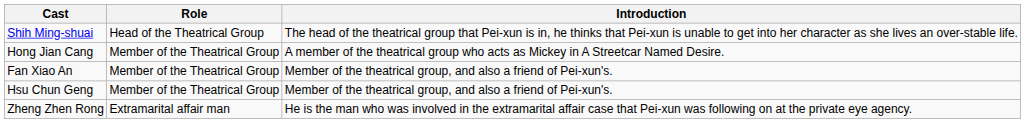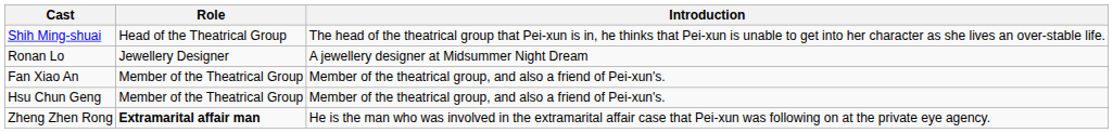 <table class="wikitable">
 <tr>
 <th>Cast</th>
 <th>Role</th>
 <th>Introduction</th>
 </tr>
 <tr>
 <td><a href='#'>Shih Ming-shuai</a></td>
 <td>Head of the Theatrical Group</td>
 <td>The head of the theatrical group that Pei-xun is in, he thinks that Pei-xun is unable to get into her character as she lives an over-stable life.</td>
 </tr>
 <tr>
-<td>Hong Jian Cang</td>
-<td>Member of the Theatrical Group</td>
-<td>A member of the theatrical group who acts as Mickey in A Streetcar Named Desire.</td>
+<td>Ronan Lo</td>
+<td>Jewellery Designer</td>
+<td>A jewellery designer at Midsummer Night Dream</td>
 </tr>
 <tr>
 <td>Fan Xiao An</td>
 <td>Member of the Theatrical Group</td>
 <td>Member of the theatrical group, and also a friend of Pei-xun's.</td>
 </tr>
 <tr>
 <td>Hsu Chun Geng</td>
 <td>Member of the Theatrical Group</td>
 <td>Member of the theatrical group, and also a friend of Pei-xun's.</td>
 </tr>
 <tr>
 <td>Zheng Zhen Rong</td>
-<td>Extramarital affair man</td>
+<td><strong>Extramarital affair man</strong></td>
 <td>He is the man who was involved in the extramarital affair case that Pei-xun was following on at the private eye agency.</td>
 </tr>
 </table>
